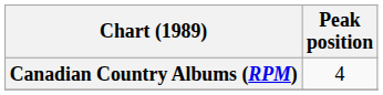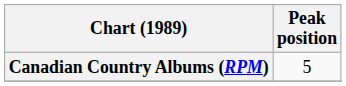 <table class="wikitable sortable plainrowheaders" style="text-align:center">
 <tr>
 <th scope="col">Chart (1989)</th>
 <th scope="col">Peak<br> position</th>
 </tr>
 <tr>
 <th scope="row">Canadian Country Albums (<em><a href='#'>RPM</a></em>)</th>
-<td>4</td>
+<td>5</td>
 </tr>
 <tr>
 </tr>
 <tr>
 </tr>
 </table>
